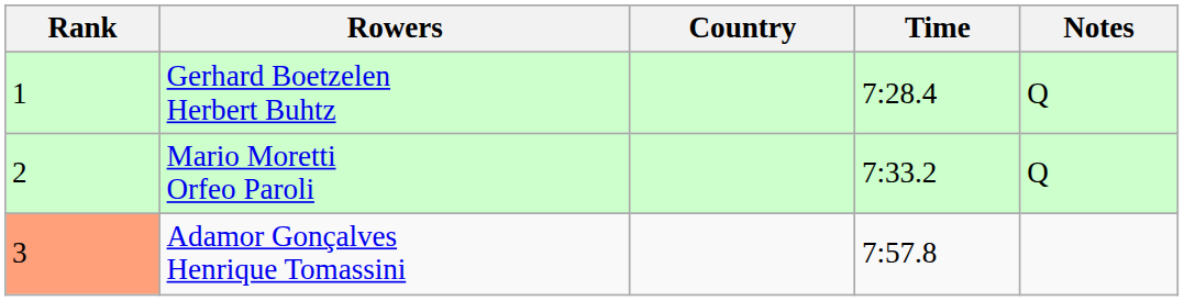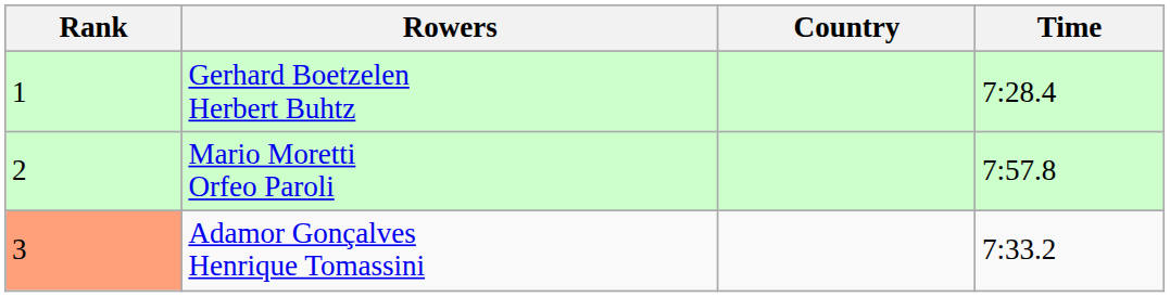 <table class="wikitable" width=50%>
 <tr>
 <th>Rank</th>
 <th>Rowers</th>
 <th>Country</th>
 <th>Time</th>
-<th>Notes</th>
 </tr>
 <tr bgcolor=ccffcc>
 <td>1</td>
 <td><a href='#'>Gerhard Boetzelen</a><br><a href='#'>Herbert Buhtz</a></td>
 <td></td>
 <td>7:28.4</td>
-<td>Q</td>
 </tr>
 <tr bgcolor=ccffcc>
 <td>2</td>
 <td><a href='#'>Mario Moretti</a><br><a href='#'>Orfeo Paroli</a></td>
 <td></td>
-<td>7:33.2</td>
-<td>Q</td>
+<td>7:57.8</td>
 </tr>
 <tr>
 <td style="background: lightsalmon;">3</td>
 <td><a href='#'>Adamor Gonçalves</a><br><a href='#'>Henrique Tomassini</a></td>
 <td></td>
-<td>7:57.8</td>
-<td></td>
+<td>7:33.2</td>
 </tr>
 </table>
